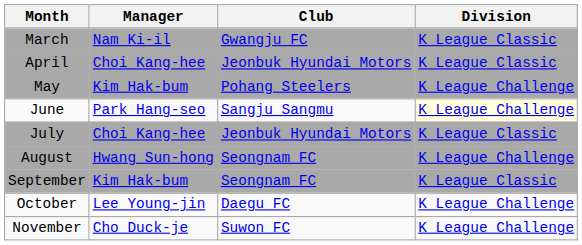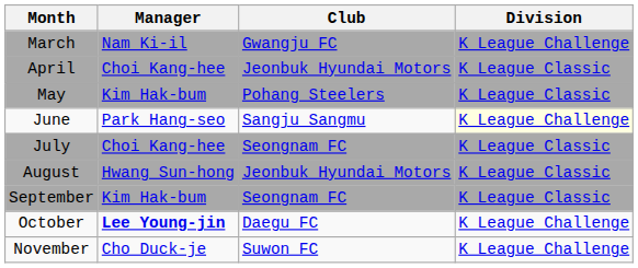 <table class="wikitable">
 <tr>
 <th>Month</th>
 <th>Manager</th>
 <th>Club</th>
 <th>Division</th>
 </tr>
 <tr bgcolor=darkgray>
 <td align=center>March</td>
 <td> <a href='#'>Nam Ki-il</a></td>
 <td><a href='#'>Gwangju FC</a></td>
-<td><a href='#'>K League Classic</a></td>
+<td><a href='#'>K League Challenge</a></td>
 </tr>
 <tr bgcolor=darkgray>
 <td align=center>April</td>
 <td> <a href='#'>Choi Kang-hee</a></td>
 <td><a href='#'>Jeonbuk Hyundai Motors</a></td>
 <td><a href='#'>K League Classic</a></td>
 </tr>
 <tr bgcolor=darkgray>
 <td align=center>May</td>
 <td> <a href='#'>Kim Hak-bum</a></td>
 <td><a href='#'>Pohang Steelers</a></td>
-<td><a href='#'>K League Challenge</a></td>
+<td><a href='#'>K League Classic</a></td>
 </tr>
 <tr>
 <td align=center>June</td>
 <td> <a href='#'>Park Hang-seo</a></td>
 <td><a href='#'>Sangju Sangmu</a></td>
 <td style="background: lightyellow;"><a href='#'>K League Challenge</a></td>
 </tr>
 <tr bgcolor=darkgray>
 <td align=center>July</td>
 <td> <a href='#'>Choi Kang-hee</a></td>
-<td><a href='#'>Jeonbuk Hyundai Motors</a></td>
+<td><a href='#'>Seongnam FC</a></td>
 <td><a href='#'>K League Classic</a></td>
 </tr>
 <tr bgcolor=darkgray>
 <td align=center>August</td>
 <td> <a href='#'>Hwang Sun-hong</a></td>
-<td><a href='#'>Seongnam FC</a></td>
-<td><a href='#'>K League Challenge</a></td>
+<td><a href='#'>Jeonbuk Hyundai Motors</a></td>
+<td><a href='#'>K League Classic</a></td>
 </tr>
 <tr bgcolor=darkgray>
 <td align=center>September</td>
 <td> <a href='#'>Kim Hak-bum</a></td>
 <td><a href='#'>Seongnam FC</a></td>
 <td><a href='#'>K League Classic</a></td>
 </tr>
 <tr>
 <td align=center>October</td>
-<td> <a href='#'>Lee Young-jin</a></td>
+<td><strong> <a href='#'>Lee Young-jin</a></strong></td>
 <td><a href='#'>Daegu FC</a></td>
 <td><a href='#'>K League Challenge</a></td>
 </tr>
 <tr>
 <td align=center>November</td>
 <td> <a href='#'>Cho Duck-je</a></td>
 <td><a href='#'>Suwon FC</a></td>
 <td><a href='#'>K League Challenge</a></td>
 </tr>
 </table>
